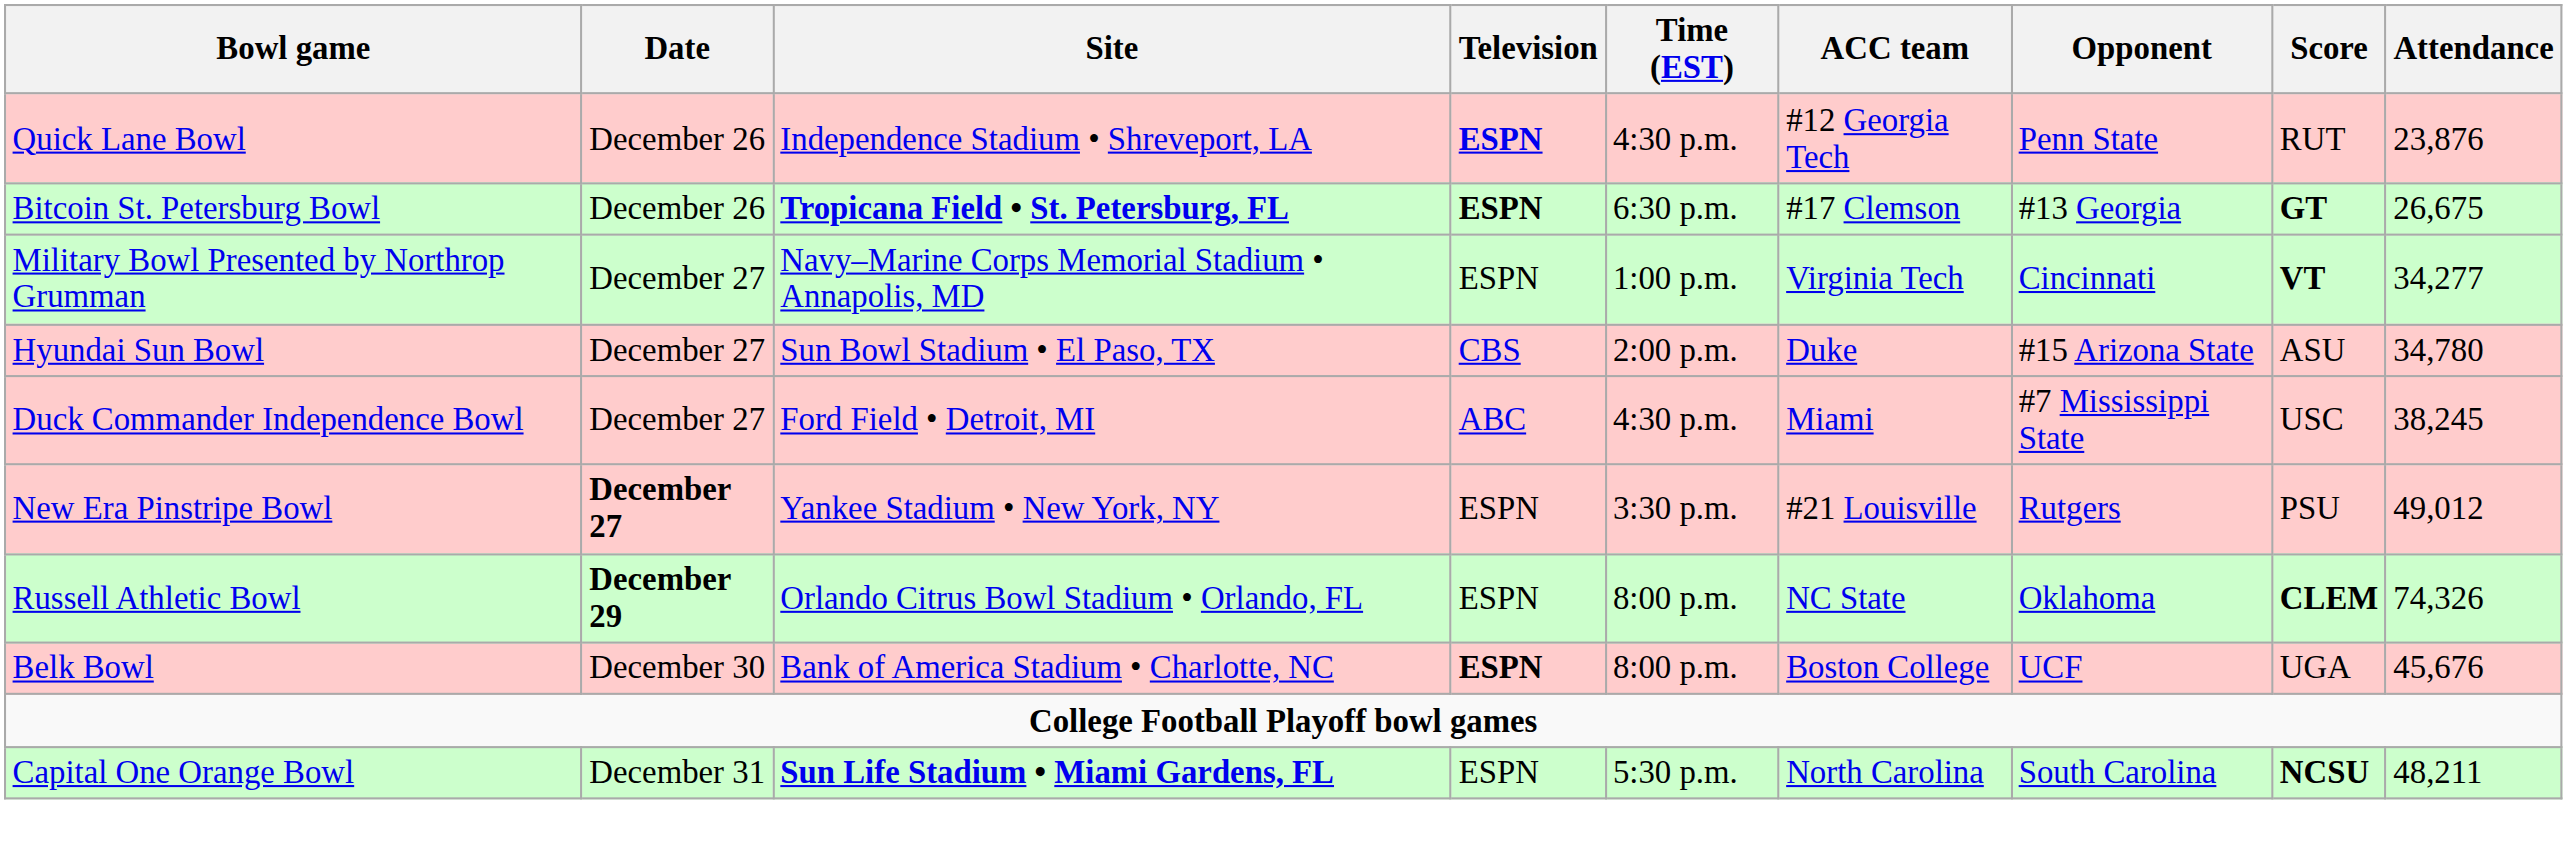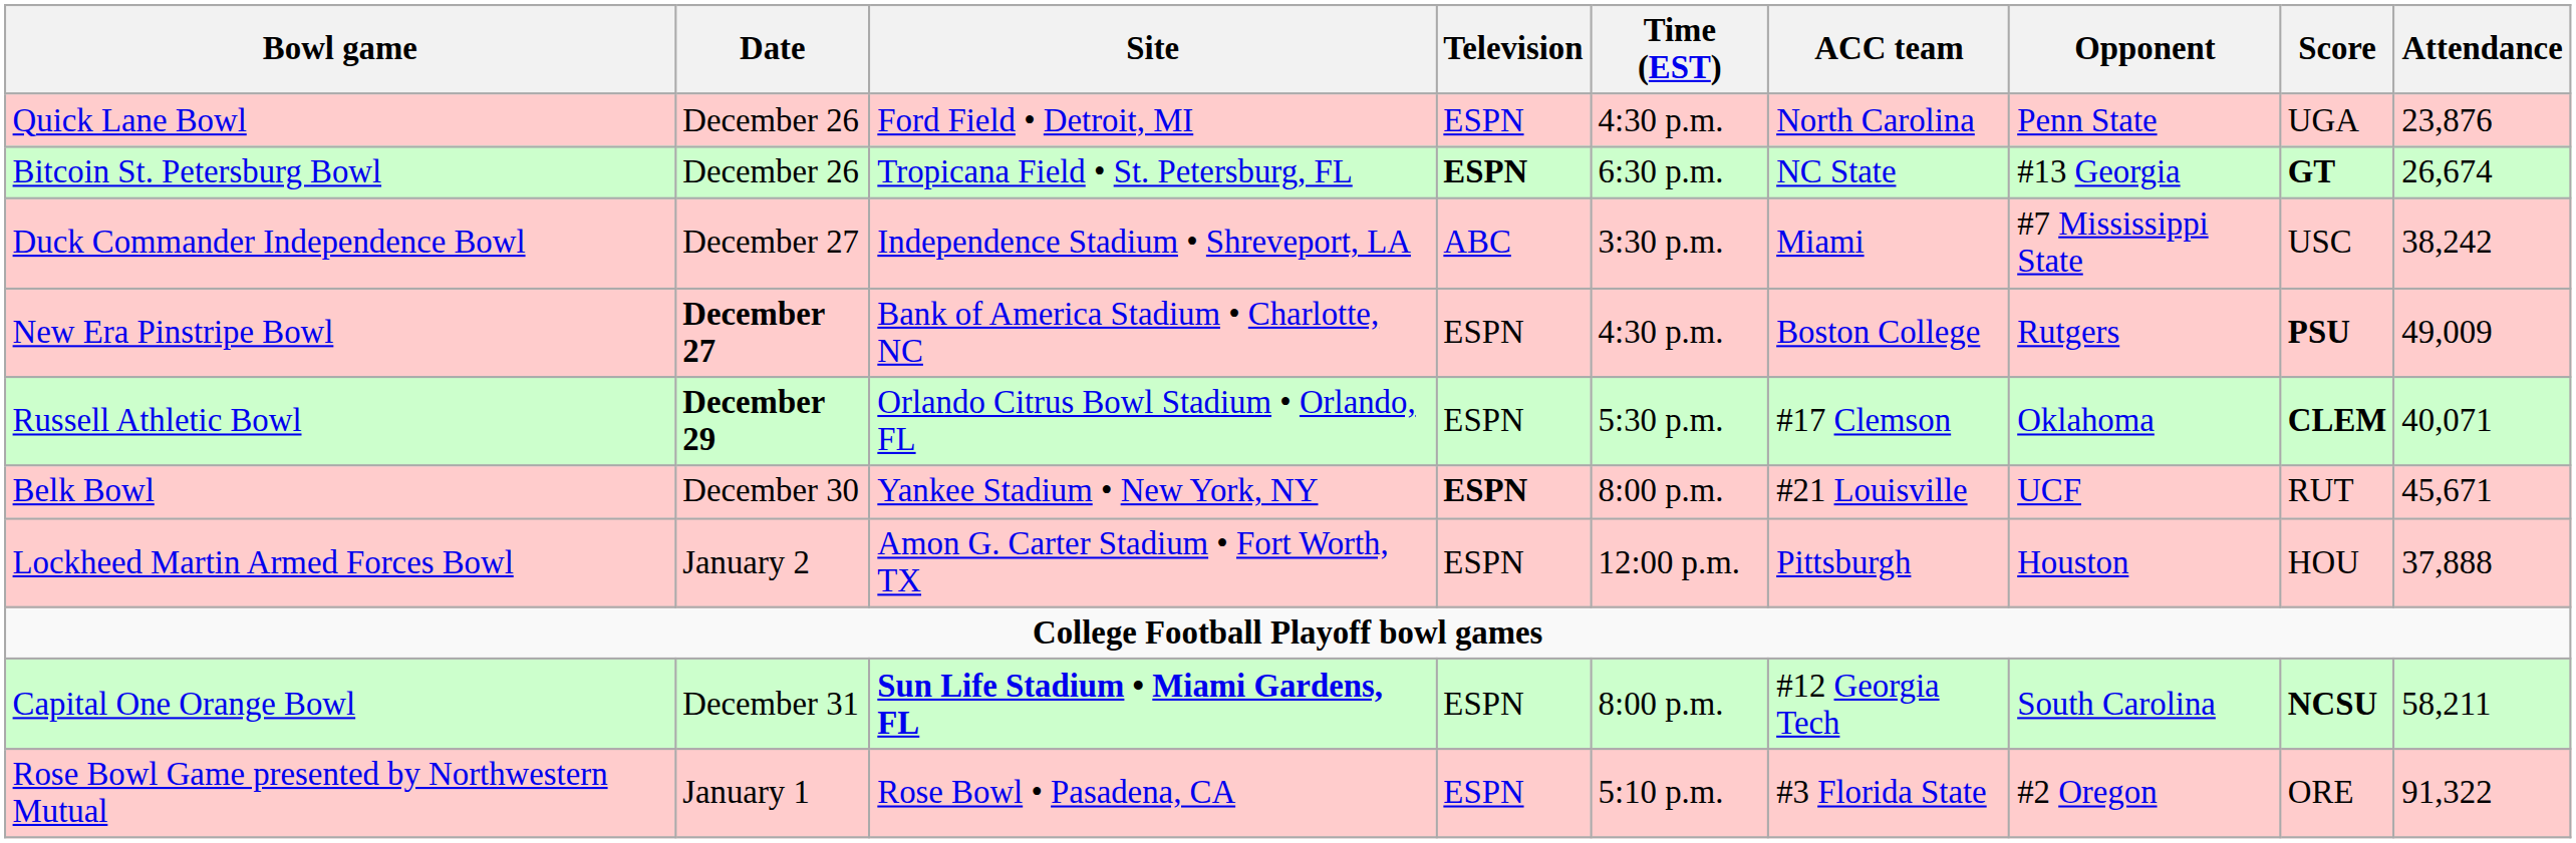 <table class="wikitable">
 <tr>
 <th>Bowl game</th>
 <th>Date</th>
 <th>Site</th>
 <th>Television</th>
 <th>Time (<a href='#'>EST</a>)</th>
 <th>ACC team</th>
 <th>Opponent</th>
 <th>Score</th>
 <th>Attendance</th>
 </tr>
 <tr bgcolor=ffcccc>
 <td><a href='#'>Quick Lane Bowl</a></td>
 <td>December 26</td>
-<td><a href='#'>Independence Stadium</a> • <a href='#'>Shreveport, LA</a></td>
-<td><strong><a href='#'>ESPN</a></strong></td>
+<td><a href='#'>Ford Field</a> • <a href='#'>Detroit, MI</a></td>
+<td><a href='#'>ESPN</a></td>
 <td>4:30 p.m.</td>
-<td>#12 <a href='#'>Georgia Tech</a></td>
+<td><a href='#'>North Carolina</a></td>
 <td><a href='#'>Penn State</a></td>
-<td>RUT </td>
+<td>UGA </td>
 <td>23,876</td>
 </tr>
 <tr bgcolor=ccffcc>
 <td><a href='#'>Bitcoin St. Petersburg Bowl</a></td>
 <td>December 26</td>
-<td><strong><a href='#'>Tropicana Field</a> • <a href='#'>St. Petersburg, FL</a></strong></td>
+<td><a href='#'>Tropicana Field</a> • <a href='#'>St. Petersburg, FL</a></td>
 <td><strong>ESPN</strong></td>
 <td>6:30 p.m.</td>
-<td>#17 <a href='#'>Clemson</a></td>
+<td><a href='#'>NC State</a></td>
 <td>#13 <a href='#'>Georgia</a></td>
 <td><strong>GT</strong> </td>
-<td>26,675</td>
-</tr>
-<tr bgcolor=ccffcc>
-<td><a href='#'>Military Bowl Presented by Northrop Grumman</a></td>
-<td>December 27</td>
-<td><a href='#'>Navy–Marine Corps Memorial Stadium</a> • <a href='#'>Annapolis, MD</a></td>
-<td>ESPN</td>
-<td>1:00 p.m.</td>
-<td><a href='#'>Virginia Tech</a></td>
-<td><a href='#'>Cincinnati</a></td>
-<td><strong>VT</strong> </td>
-<td>34,277</td>
-</tr>
-<tr bgcolor=ffcccc>
-<td><a href='#'>Hyundai Sun Bowl</a></td>
-<td>December 27</td>
-<td><a href='#'>Sun Bowl Stadium</a> • <a href='#'>El Paso, TX</a></td>
-<td><a href='#'>CBS</a></td>
-<td>2:00 p.m.</td>
-<td><a href='#'>Duke</a></td>
-<td>#15 <a href='#'>Arizona State</a></td>
-<td>ASU </td>
-<td>34,780</td>
+<td>26,674</td>
 </tr>
 <tr bgcolor=ffcccc>
 <td><a href='#'>Duck Commander Independence Bowl</a></td>
 <td>December 27</td>
-<td><a href='#'>Ford Field</a> • <a href='#'>Detroit, MI</a></td>
+<td><a href='#'>Independence Stadium</a> • <a href='#'>Shreveport, LA</a></td>
 <td><a href='#'>ABC</a></td>
-<td>4:30 p.m.</td>
+<td>3:30 p.m.</td>
 <td><a href='#'>Miami</a></td>
 <td>#7 <a href='#'>Mississippi State</a></td>
 <td>USC </td>
-<td>38,245</td>
+<td>38,242</td>
 </tr>
 <tr bgcolor=ffcccc>
 <td><a href='#'>New Era Pinstripe Bowl</a></td>
 <td><strong>December 27</strong></td>
-<td><a href='#'>Yankee Stadium</a> • <a href='#'>New York, NY</a></td>
+<td><a href='#'>Bank of America Stadium</a> • <a href='#'>Charlotte, NC</a></td>
 <td>ESPN</td>
-<td>3:30 p.m.</td>
-<td>#21 <a href='#'>Louisville</a></td>
+<td>4:30 p.m.</td>
+<td><a href='#'>Boston College</a></td>
 <td><a href='#'>Rutgers</a></td>
-<td>PSU </td>
-<td>49,012</td>
+<td><strong>PSU </strong></td>
+<td>49,009</td>
 </tr>
 <tr bgcolor=ccffcc>
 <td><a href='#'>Russell Athletic Bowl</a></td>
 <td><strong>December 29</strong></td>
 <td><a href='#'>Orlando Citrus Bowl Stadium</a> • <a href='#'>Orlando, FL</a></td>
 <td>ESPN</td>
-<td>8:00 p.m.</td>
-<td><a href='#'>NC State</a></td>
+<td>5:30 p.m.</td>
+<td>#17 <a href='#'>Clemson</a></td>
 <td><a href='#'>Oklahoma</a></td>
 <td><strong>CLEM</strong> </td>
-<td>74,326</td>
+<td>40,071</td>
 </tr>
 <tr bgcolor=ffcccc>
 <td><a href='#'>Belk Bowl</a></td>
 <td>December 30</td>
-<td><a href='#'>Bank of America Stadium</a> • <a href='#'>Charlotte, NC</a></td>
+<td><a href='#'>Yankee Stadium</a> • <a href='#'>New York, NY</a></td>
 <td><strong>ESPN</strong></td>
 <td>8:00 p.m.</td>
-<td><a href='#'>Boston College</a></td>
+<td>#21 <a href='#'>Louisville</a></td>
 <td><a href='#'>UCF</a></td>
-<td>UGA </td>
-<td>45,676</td>
+<td>RUT </td>
+<td>45,671</td>
+</tr>
+<tr bgcolor=ffcccc>
+<td><a href='#'>Lockheed Martin Armed Forces Bowl</a></td>
+<td>January 2</td>
+<td><a href='#'>Amon G. Carter Stadium</a> • <a href='#'>Fort Worth, TX</a></td>
+<td>ESPN</td>
+<td>12:00 p.m.</td>
+<td><a href='#'>Pittsburgh</a></td>
+<td><a href='#'>Houston</a></td>
+<td>HOU </td>
+<td>37,888</td>
 </tr>
 <tr>
 <td colspan="9" style="text-align:center;"><strong>College Football Playoff bowl games</strong></td>
 </tr>
 <tr bgcolor=ccffcc>
 <td><a href='#'>Capital One Orange Bowl</a></td>
 <td>December 31</td>
 <td><strong><a href='#'>Sun Life Stadium</a> • <a href='#'>Miami Gardens, FL</a></strong></td>
 <td>ESPN</td>
-<td>5:30 p.m.</td>
-<td><a href='#'>North Carolina</a></td>
+<td>8:00 p.m.</td>
+<td>#12 <a href='#'>Georgia Tech</a></td>
 <td><a href='#'>South Carolina</a></td>
 <td><strong>NCSU</strong> </td>
-<td>48,211</td>
+<td>58,211</td>
+</tr>
+<tr bgcolor=ffcccc>
+<td><a href='#'>Rose Bowl Game presented by Northwestern Mutual</a></td>
+<td>January 1</td>
+<td><a href='#'>Rose Bowl</a> • <a href='#'>Pasadena, CA</a></td>
+<td><a href='#'>ESPN</a></td>
+<td>5:10 p.m.</td>
+<td>#3 <a href='#'>Florida State</a></td>
+<td>#2 <a href='#'>Oregon</a></td>
+<td>ORE </td>
+<td>91,322</td>
 </tr>
 </table>
